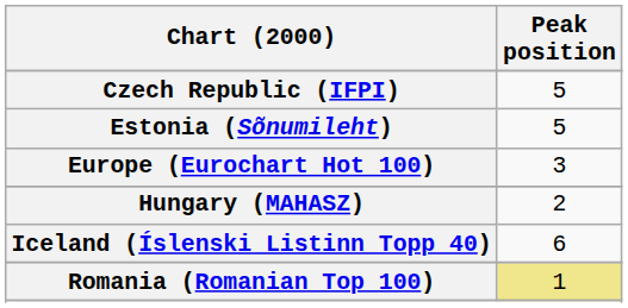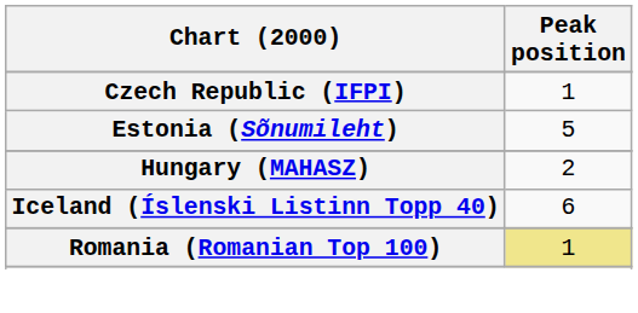 <table class="wikitable sortable plainrowheaders" style="text-align:center">
 <tr>
 <th scope="col">Chart (2000)</th>
 <th scope="col">Peak<br>position</th>
 </tr>
 <tr>
 </tr>
 <tr>
 </tr>
 <tr>
 </tr>
 <tr>
 </tr>
 <tr>
 </tr>
 <tr>
 <th scope="row">Czech Republic (<a href='#'>IFPI</a>)</th>
-<td>5</td>
+<td>1</td>
 </tr>
 <tr>
 <th scope="row">Estonia (<em><a href='#'>Sõnumileht</a></em>)</th>
 <td>5</td>
-</tr>
-<tr>
-<th scope="row">Europe (<a href='#'>Eurochart Hot 100</a>)</th>
-<td>3</td>
 </tr>
 <tr>
 </tr>
 <tr>
 </tr>
 <tr>
 </tr>
 <tr>
 <th scope="row">Hungary (<a href='#'>MAHASZ</a>)</th>
 <td>2</td>
 </tr>
 <tr>
 <th scope="row">Iceland (<a href='#'>Íslenski Listinn Topp 40</a>)</th>
 <td>6</td>
 </tr>
 <tr>
 </tr>
 <tr>
 </tr>
 <tr>
 </tr>
 <tr>
 </tr>
 <tr>
 </tr>
 <tr>
 </tr>
 <tr>
 <th scope="row">Romania (<a href='#'>Romanian Top 100</a>)</th>
 <td style="background: khaki;">1</td>
 </tr>
 <tr>
 </tr>
 <tr>
 </tr>
 <tr>
 </tr>
 <tr>
 </tr>
 <tr>
 </tr>
 </table>
